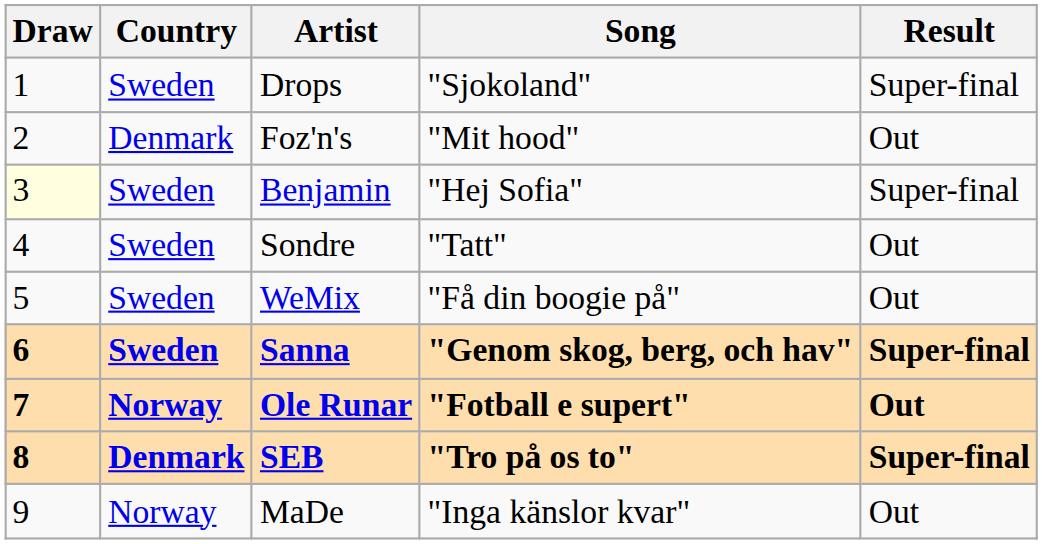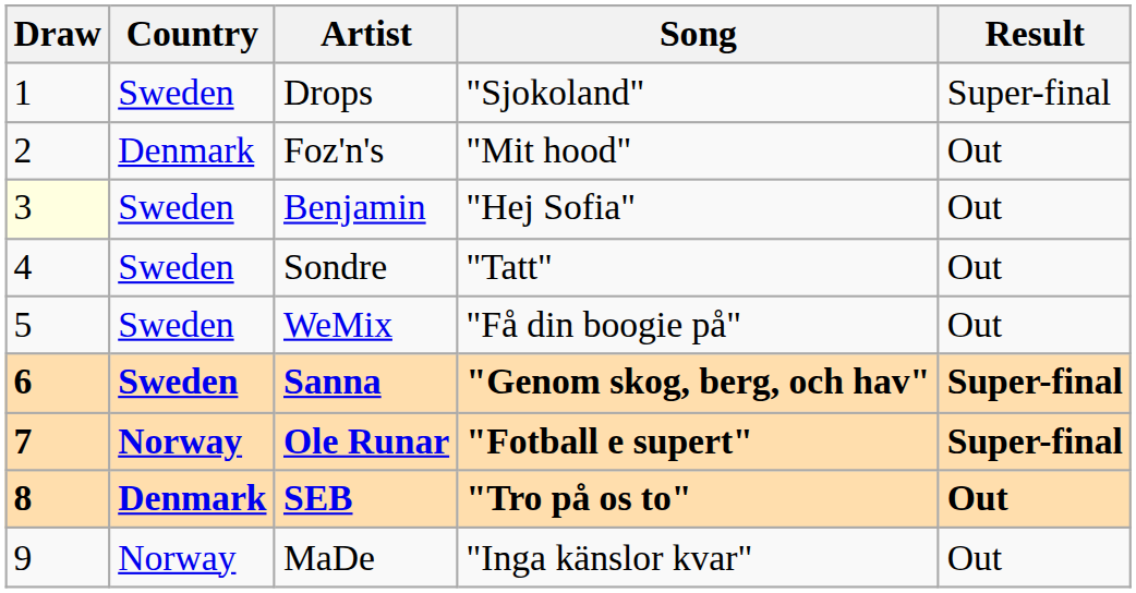 <table class="sortable wikitable" style="margin: 1em auto 1em auto">
 <tr>
 <th>Draw</th>
 <th>Country</th>
 <th>Artist</th>
 <th>Song</th>
 <th>Result</th>
 </tr>
 <tr>
 <td>1</td>
 <td> <a href='#'>Sweden</a></td>
 <td>Drops</td>
 <td>"Sjokoland"</td>
 <td>Super-final</td>
 </tr>
 <tr>
 <td>2</td>
 <td> <a href='#'>Denmark</a></td>
 <td>Foz'n's</td>
 <td>"Mit hood"</td>
 <td>Out</td>
 </tr>
 <tr>
 <td style="background: lightyellow;">3</td>
 <td> <a href='#'>Sweden</a></td>
 <td><a href='#'>Benjamin</a></td>
 <td>"Hej Sofia"</td>
-<td>Super-final</td>
+<td>Out</td>
 </tr>
 <tr>
 <td>4</td>
 <td> <a href='#'>Sweden</a></td>
 <td>Sondre</td>
 <td>"Tatt"</td>
 <td>Out</td>
 </tr>
 <tr>
 <td>5</td>
 <td> <a href='#'>Sweden</a></td>
 <td><a href='#'>WeMix</a></td>
 <td>"Få din boogie på"</td>
 <td>Out</td>
 </tr>
 <tr style="font-weight:bold; background:navajowhite;">
 <th scope="row" style="text-align:left; font-weight:bold; background:navajowhite;">6</th>
 <td> <a href='#'>Sweden</a></td>
 <td><a href='#'>Sanna</a></td>
 <td>"Genom skog, berg, och hav"</td>
 <td>Super-final</td>
 </tr>
 <tr style="font-weight:bold; background:navajowhite;">
 <th scope="row" style="text-align:left; font-weight:bold; background:navajowhite;">7</th>
 <td> <a href='#'>Norway</a></td>
 <td><a href='#'>Ole Runar</a></td>
 <td>"Fotball e supert"</td>
-<td>Out</td>
+<td>Super-final</td>
 </tr>
 <tr style="font-weight:bold; background:navajowhite;">
 <th scope="row" style="text-align:left; font-weight:bold; background:navajowhite;">8</th>
 <td> <a href='#'>Denmark</a></td>
 <td><a href='#'>SEB</a></td>
 <td>"Tro på os to"</td>
-<td>Super-final</td>
+<td>Out</td>
 </tr>
 <tr>
 <td>9</td>
 <td> <a href='#'>Norway</a></td>
 <td>MaDe</td>
 <td>"Inga känslor kvar"</td>
 <td>Out</td>
 </tr>
 </table>
